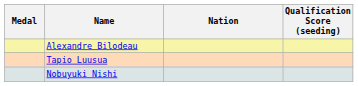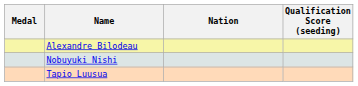 <table class=wikitable style="border:1px solid #AAAAAA;font-size:90%">
 <tr bgcolor="#E4E4E4">
 <th width=50>Medal</th>
 <th width=160>Name</th>
 <th width=160>Nation</th>
 <th width=80>Qualification Score (seeding)</th>
 </tr>
 <tr bgcolor="#F7F6A8">
 <td align="center"></td>
 <td><a href='#'>Alexandre Bilodeau</a></td>
 <td></td>
 <td align="center"></td>
 </tr>
+<tr bgcolor="#DCE5E5">
+<td align="center"></td>
+<td><a href='#'>Nobuyuki Nishi</a></td>
+<td></td>
+<td align="center"></td>
+</tr>
 <tr bgcolor="#FFDAB9">
 <td align="center"></td>
 <td><a href='#'>Tapio Luusua</a></td>
 <td></td>
 <td align="center"></td>
 </tr>
-<tr bgcolor="#DCE5E5">
-<td align="center"></td>
-<td><a href='#'>Nobuyuki Nishi</a></td>
-<td></td>
-<td align="center"></td>
-</tr>
 </table>
